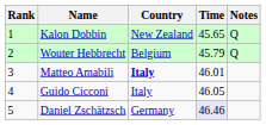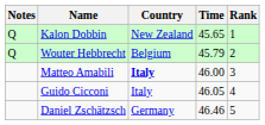 <table class="wikitable" style="font-size:95%" style="text-align:center; width:35em;">
 <tr>
-<th>Rank</th>
+<th>Notes</th>
 <th>Name</th>
 <th>Country</th>
 <th>Time</th>
-<th>Notes</th>
+<th>Rank</th>
 </tr>
 <tr bgcolor=ccffcc>
-<td>1</td>
+<td>Q</td>
 <td align=left><a href='#'>Kalon Dobbin</a></td>
 <td align="left"> <a href='#'>New Zealand</a></td>
 <td>45.65</td>
-<td>Q</td>
+<td>1</td>
 </tr>
 <tr bgcolor=ccffcc>
-<td>2</td>
+<td>Q</td>
 <td align=left><a href='#'>Wouter Hebbrecht</a></td>
 <td align="left"> <a href='#'>Belgium</a></td>
 <td>45.79</td>
-<td>Q</td>
+<td>2</td>
 </tr>
 <tr>
-<td>3</td>
+<td></td>
 <td align=left><a href='#'>Matteo Amabili</a></td>
 <td align="left"><strong> <a href='#'>Italy</a></strong></td>
-<td>46.01</td>
-<td></td>
+<td>46.00</td>
+<td>3</td>
 </tr>
 <tr>
-<td>4</td>
+<td></td>
 <td align=left><a href='#'>Guido Cicconi</a></td>
 <td align=left> <a href='#'>Italy</a></td>
 <td>46.05</td>
-<td></td>
+<td>4</td>
 </tr>
 <tr>
-<td>5</td>
+<td></td>
 <td align=left><a href='#'>Daniel Zschätzsch</a></td>
 <td align=left> <a href='#'>Germany</a></td>
-<td style="background: lavender;">46.46</td>
-<td></td>
+<td>46.46</td>
+<td>5</td>
 </tr>
 </table>
